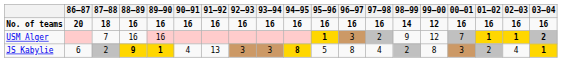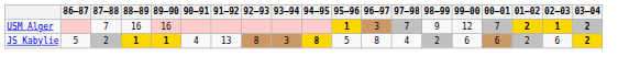 <table border=1  bordercolor="#CCCCCC" class=wikitable style="font-size:90%;">
 <tr align=LEFT valign=CENTER>
 <th></th>
 <th>86–87</th>
 <th>87–88</th>
 <th>88–89</th>
 <th>89–90</th>
 <th>90–91</th>
 <th>91–92</th>
 <th>92–93</th>
 <th>93–94</th>
 <th>94–95</th>
 <th>95–96</th>
 <th>96–97</th>
 <th>97–98</th>
 <th>98–99</th>
 <th>99–00</th>
 <th>00–01</th>
 <th>01–02</th>
 <th>02–03</th>
 <th>03–04</th>
 </tr>
-<tr align=CENTER>
-<td><strong>No. of teams</strong></td>
-<td><strong>20</strong></td>
-<td><strong>18</strong></td>
-<td><strong>16</strong></td>
-<td><strong>16</strong></td>
-<td><strong>16</strong></td>
-<td><strong>16</strong></td>
-<td><strong>16</strong></td>
-<td><strong>16</strong></td>
-<td><strong>16</strong></td>
-<td><strong>16</strong></td>
-<td><strong>16</strong></td>
-<td><strong>16</strong></td>
-<td><strong>14</strong></td>
-<td><strong>12</strong></td>
-<td><strong>16</strong></td>
-<td><strong>16</strong></td>
-<td><strong>16</strong></td>
-<td><strong>16</strong></td>
-</tr>
 <tr align=CENTER valign=BOTTOM>
 <td align=LEFT><a href='#'>USM Alger</a></td>
 <td bgcolor=#FFCCCC></td>
 <td>7</td>
 <td>16</td>
 <td bgcolor=#FFCCCC>16</td>
 <td bgcolor=#FFCCCC></td>
 <td bgcolor=#FFCCCC></td>
 <td bgcolor=#FFCCCC></td>
 <td bgcolor=#FFCCCC></td>
 <td bgcolor=#FFCCCC></td>
 <td bgcolor=gold><strong>1</strong></td>
 <td bgcolor=#cc9966>3</td>
-<td bgcolor=silver>2</td>
+<td bgcolor=silver>7</td>
 <td>9</td>
 <td>12</td>
 <td bgcolor=silver>7</td>
-<td bgcolor=gold><strong>1</strong></td>
+<td bgcolor=gold><strong>2</strong></td>
 <td bgcolor=gold><strong>1</strong></td>
 <td bgcolor=silver><strong>2</strong></td>
 </tr>
 <tr align=CENTER valign=BOTTOM>
 <td align=LEFT><a href='#'>JS Kabylie</a></td>
-<td>6</td>
+<td>5</td>
 <td bgcolor=silver>2</td>
-<td bgcolor=gold><strong>9</strong></td>
+<td bgcolor=gold><strong>1</strong></td>
 <td bgcolor=gold><strong>1</strong></td>
 <td>4</td>
 <td>13</td>
-<td bgcolor=#cc9966>3</td>
+<td bgcolor=#cc9966>8</td>
 <td bgcolor=#cc9966>3</td>
 <td bgcolor=gold><strong>8</strong></td>
 <td>5</td>
 <td>8</td>
 <td>4</td>
 <td bgcolor=silver>2</td>
-<td>8</td>
-<td bgcolor=#cc9966>3</td>
+<td>6</td>
+<td bgcolor=#cc9966>6</td>
 <td bgcolor=silver>2</td>
-<td>4</td>
-<td bgcolor=gold><strong>1</strong></td>
+<td>6</td>
+<td bgcolor=gold><strong>2</strong></td>
 </tr>
 </table>
